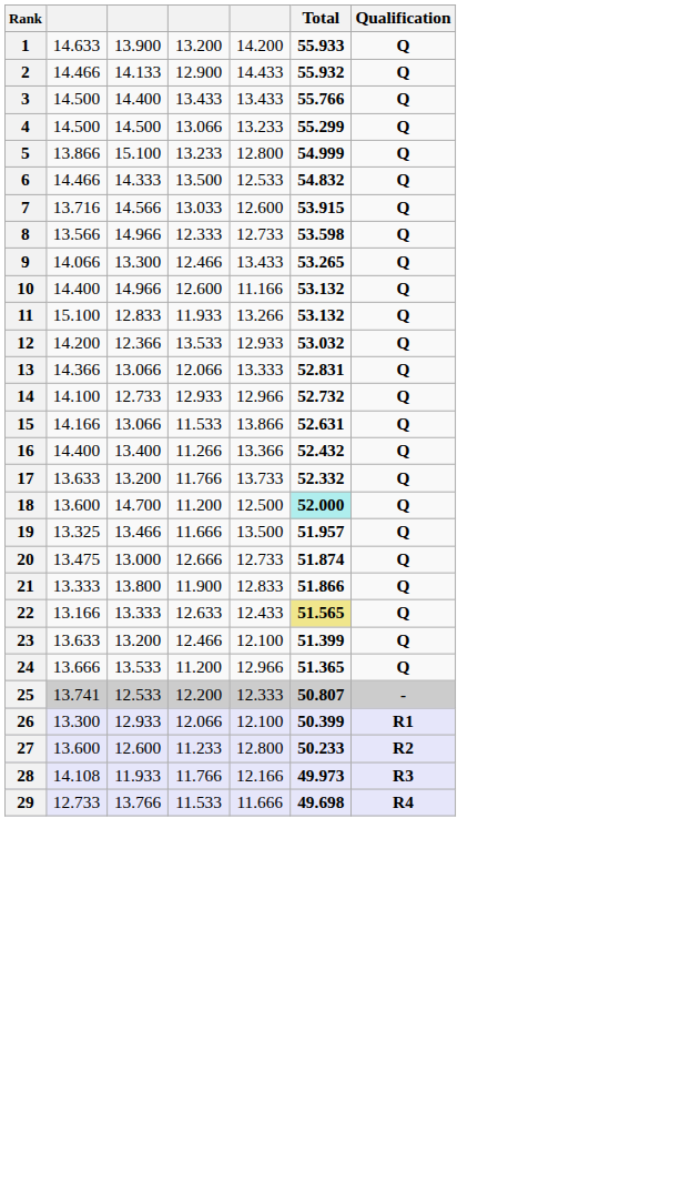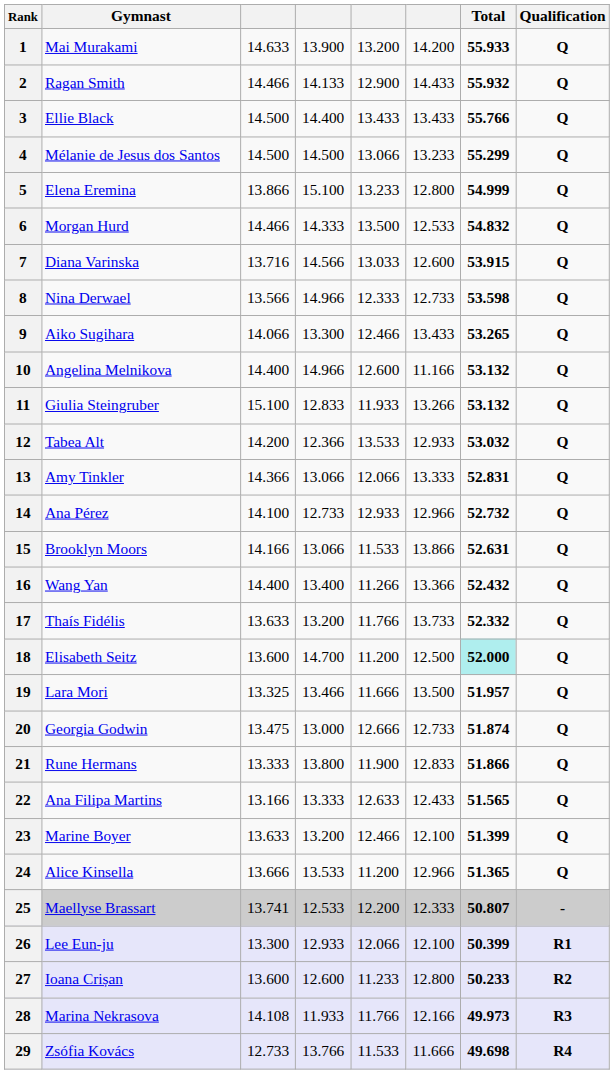 <table class="wikitable sortable" style="text-align:center; font-size:100%">
 <tr>
 <th scope="col" style="width:15px;"><small>Rank</small></th>
+<th scope="col" style="width:200px;">Gymnast</th>
 <th scope="col" style="width:50px;"></th>
 <th scope="col" style="width:50px;"></th>
 <th scope="col" style="width:50px;"></th>
 <th scope="col" style="width:50px;"></th>
 <th scope="col" style="width:50px;">Total</th>
 <th>Qualification</th>
 </tr>
 <tr>
 <th scope="row" style="text-align:center"><strong>1</strong></th>
+<td height="30" align="left"> <a href='#'>Mai Murakami</a></td>
 <td>14.633</td>
 <td>13.900</td>
 <td>13.200</td>
 <td>14.200</td>
 <td><strong>55.933</strong></td>
 <td><strong>Q</strong></td>
 </tr>
 <tr>
 <th scope="row" style="text-align:center"><strong>2</strong></th>
+<td height="30" align="left"> <a href='#'>Ragan Smith</a></td>
 <td>14.466</td>
 <td>14.133</td>
 <td>12.900</td>
 <td>14.433</td>
 <td><strong>55.932</strong></td>
 <td><strong>Q</strong></td>
 </tr>
 <tr>
 <th scope="row" style="text-align:center"><strong>3</strong></th>
+<td height="30" align="left"> <a href='#'>Ellie Black</a></td>
 <td>14.500</td>
 <td>14.400</td>
 <td>13.433</td>
 <td>13.433</td>
 <td><strong>55.766</strong></td>
 <td><strong>Q</strong></td>
 </tr>
 <tr>
 <th scope="row" style="text-align:center"><strong>4</strong></th>
+<td height="30" align="left"> <a href='#'>Mélanie de Jesus dos Santos</a></td>
 <td>14.500</td>
 <td>14.500</td>
 <td>13.066</td>
 <td>13.233</td>
 <td><strong>55.299</strong></td>
 <td><strong>Q</strong></td>
 </tr>
 <tr>
 <th scope="row" style="text-align:center"><strong>5</strong></th>
+<td height="30" align="left"> <a href='#'>Elena Eremina</a></td>
 <td>13.866</td>
 <td>15.100</td>
 <td>13.233</td>
 <td>12.800</td>
 <td><strong>54.999</strong></td>
 <td><strong>Q</strong></td>
 </tr>
 <tr>
 <th scope="row" style="text-align:center"><strong>6</strong></th>
+<td height="30" align="left"> <a href='#'>Morgan Hurd</a></td>
 <td>14.466</td>
 <td>14.333</td>
 <td>13.500</td>
 <td>12.533</td>
 <td><strong>54.832</strong></td>
 <td><strong>Q</strong></td>
 </tr>
 <tr>
 <th scope="row" style="text-align:center"><strong>7</strong></th>
+<td height="30" align="left"> <a href='#'>Diana Varinska</a></td>
 <td>13.716</td>
 <td>14.566</td>
 <td>13.033</td>
 <td>12.600</td>
 <td><strong>53.915</strong></td>
 <td><strong>Q</strong></td>
 </tr>
 <tr>
 <th scope="row" style="text-align:center"><strong>8</strong></th>
+<td height="30" align="left"> <a href='#'>Nina Derwael</a></td>
 <td>13.566</td>
 <td>14.966</td>
 <td>12.333</td>
 <td>12.733</td>
 <td><strong>53.598</strong></td>
 <td><strong>Q</strong></td>
 </tr>
 <tr>
 <th scope="row" style="text-align:center"><strong>9</strong></th>
+<td height="30" align="left"> <a href='#'>Aiko Sugihara</a></td>
 <td>14.066</td>
 <td>13.300</td>
 <td>12.466</td>
 <td>13.433</td>
 <td><strong>53.265</strong></td>
 <td><strong>Q</strong></td>
 </tr>
 <tr>
 <th scope="row" style="text-align:center"><strong>10</strong></th>
+<td height="30" align="left"> <a href='#'>Angelina Melnikova</a></td>
 <td>14.400</td>
 <td>14.966</td>
 <td>12.600</td>
 <td>11.166</td>
 <td><strong>53.132</strong></td>
 <td><strong>Q</strong></td>
 </tr>
 <tr>
 <th scope="row" style="text-align:center"><strong>11</strong></th>
+<td height="30" align="left"> <a href='#'>Giulia Steingruber</a></td>
 <td>15.100</td>
 <td>12.833</td>
 <td>11.933</td>
 <td>13.266</td>
 <td><strong>53.132</strong></td>
 <td><strong>Q</strong></td>
 </tr>
 <tr>
 <th scope="row" style="text-align:center"><strong>12</strong></th>
+<td height="30" align="left"> <a href='#'>Tabea Alt</a></td>
 <td>14.200</td>
 <td>12.366</td>
 <td>13.533</td>
 <td>12.933</td>
 <td><strong>53.032</strong></td>
 <td><strong>Q</strong></td>
 </tr>
 <tr>
 <th scope="row" style="text-align:center"><strong>13</strong></th>
+<td height="30" align="left"> <a href='#'>Amy Tinkler</a></td>
 <td>14.366</td>
 <td>13.066</td>
 <td>12.066</td>
 <td>13.333</td>
 <td><strong>52.831</strong></td>
 <td><strong>Q</strong></td>
 </tr>
 <tr>
 <th scope="row" style="text-align:center"><strong>14</strong></th>
+<td height="30" align="left"> <a href='#'>Ana Pérez</a></td>
 <td>14.100</td>
 <td>12.733</td>
 <td>12.933</td>
 <td>12.966</td>
 <td><strong>52.732</strong></td>
 <td><strong>Q</strong></td>
 </tr>
 <tr>
 <th scope="row" style="text-align:center"><strong>15</strong></th>
+<td height="30" align="left"> <a href='#'>Brooklyn Moors</a></td>
 <td>14.166</td>
 <td>13.066</td>
 <td>11.533</td>
 <td>13.866</td>
 <td><strong>52.631</strong></td>
 <td><strong>Q</strong></td>
 </tr>
 <tr>
 <th scope="row" style="text-align:center"><strong>16</strong></th>
+<td height="30" align="left"> <a href='#'>Wang Yan</a></td>
 <td>14.400</td>
 <td>13.400</td>
 <td>11.266</td>
 <td>13.366</td>
 <td><strong>52.432</strong></td>
 <td><strong>Q</strong></td>
 </tr>
 <tr>
 <th scope="row" style="text-align:center"><strong>17</strong></th>
+<td height="30" align="left"> <a href='#'>Thaís Fidélis</a></td>
 <td>13.633</td>
 <td>13.200</td>
 <td>11.766</td>
 <td>13.733</td>
 <td><strong>52.332</strong></td>
 <td><strong>Q</strong></td>
 </tr>
 <tr>
 <th scope="row" style="text-align:center"><strong>18</strong></th>
+<td height="30" align="left"> <a href='#'>Elisabeth Seitz</a></td>
 <td>13.600</td>
 <td>14.700</td>
 <td>11.200</td>
 <td>12.500</td>
 <td style="background: paleturquoise;"><strong>52.000</strong></td>
 <td><strong>Q</strong></td>
 </tr>
 <tr>
 <th scope="row" style="text-align:center"><strong>19</strong></th>
+<td height="30" align="left"> <a href='#'>Lara Mori</a></td>
 <td>13.325</td>
 <td>13.466</td>
 <td>11.666</td>
 <td>13.500</td>
 <td><strong>51.957</strong></td>
 <td><strong>Q</strong></td>
 </tr>
 <tr>
 <th scope="row" style="text-align:center"><strong>20</strong></th>
+<td height="30" align="left"> <a href='#'>Georgia Godwin</a></td>
 <td>13.475</td>
 <td>13.000</td>
 <td>12.666</td>
 <td>12.733</td>
 <td><strong>51.874</strong></td>
 <td><strong>Q</strong></td>
 </tr>
 <tr>
 <th scope="row" style="text-align:center"><strong>21</strong></th>
+<td height="30" align="left"> <a href='#'>Rune Hermans</a></td>
 <td>13.333</td>
 <td>13.800</td>
 <td>11.900</td>
 <td>12.833</td>
 <td><strong>51.866</strong></td>
 <td><strong>Q</strong></td>
 </tr>
 <tr>
 <th scope="row" style="text-align:center"><strong>22</strong></th>
+<td height="30" align="left"> <a href='#'>Ana Filipa Martins</a></td>
 <td>13.166</td>
 <td>13.333</td>
 <td>12.633</td>
 <td>12.433</td>
-<td style="background: khaki;"><strong>51.565</strong></td>
+<td><strong>51.565</strong></td>
 <td><strong>Q</strong></td>
 </tr>
 <tr>
 <th scope="row" style="text-align:center"><strong>23</strong></th>
+<td height="30" align="left"> <a href='#'>Marine Boyer</a></td>
 <td>13.633</td>
 <td>13.200</td>
 <td>12.466</td>
 <td>12.100</td>
 <td><strong>51.399</strong></td>
 <td><strong>Q</strong></td>
 </tr>
 <tr>
 <th scope="row" style="text-align:center"><strong>24</strong></th>
+<td height="30" align="left"> <a href='#'>Alice Kinsella</a></td>
 <td>13.666</td>
 <td>13.533</td>
 <td>11.200</td>
 <td>12.966</td>
 <td><strong>51.365</strong></td>
 <td><strong>Q</strong></td>
 </tr>
 <tr bgcolor="cccccc">
 <th scope="row" style="text-align:center"><strong>25</strong></th>
+<td height="30" align="left"> <a href='#'>Maellyse Brassart</a></td>
 <td>13.741</td>
 <td>12.533</td>
 <td>12.200</td>
 <td>12.333</td>
 <td><strong>50.807</strong></td>
 <td><strong>-</strong></td>
 </tr>
 <tr bgcolor="e6e6fa">
 <th scope="row" style="text-align:center"><strong>26</strong></th>
+<td height="30" align="left"> <a href='#'>Lee Eun-ju</a></td>
 <td>13.300</td>
 <td>12.933</td>
 <td>12.066</td>
 <td>12.100</td>
 <td><strong>50.399</strong></td>
 <td><strong>R1</strong></td>
 </tr>
 <tr bgcolor="e6e6fa">
 <th scope="row" style="text-align:center"><strong>27</strong></th>
+<td height="30" align="left"> <a href='#'>Ioana Crișan</a></td>
 <td>13.600</td>
 <td>12.600</td>
 <td>11.233</td>
 <td>12.800</td>
 <td><strong>50.233</strong></td>
 <td><strong>R2</strong></td>
 </tr>
 <tr bgcolor="e6e6fa">
 <th scope="row" style="text-align:center"><strong>28</strong></th>
+<td height="30" align="left"> <a href='#'>Marina Nekrasova</a></td>
 <td>14.108</td>
 <td>11.933</td>
 <td>11.766</td>
 <td>12.166</td>
 <td><strong>49.973</strong></td>
 <td><strong>R3</strong></td>
 </tr>
 <tr bgcolor="e6e6fa">
 <th scope="row" style="text-align:center"><strong>29</strong></th>
+<td height="30" align="left"> <a href='#'>Zsófia Kovács</a></td>
 <td>12.733</td>
 <td>13.766</td>
 <td>11.533</td>
 <td>11.666</td>
 <td><strong>49.698</strong></td>
 <td><strong>R4</strong></td>
 </tr>
 </table>
